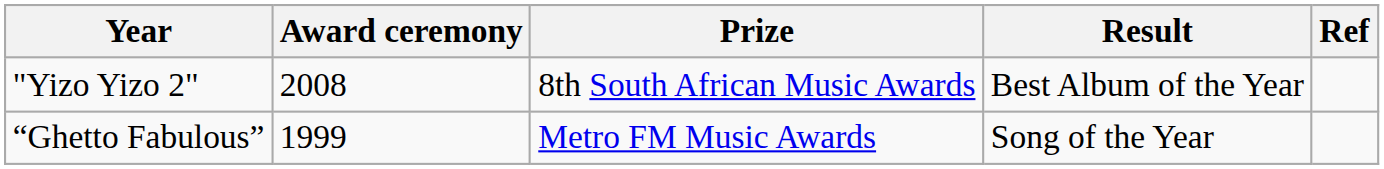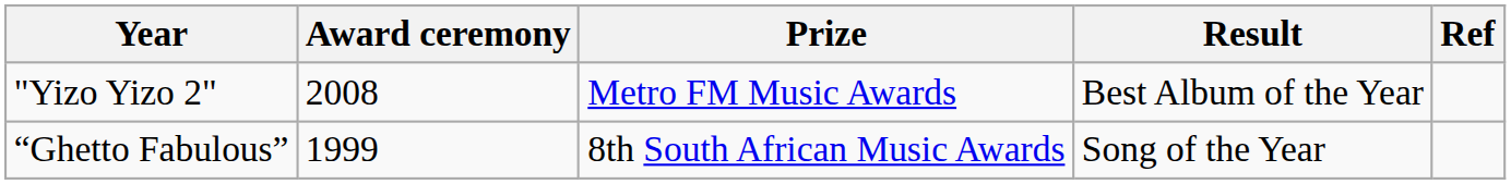 <table class ="wikitable">
 <tr>
 <th>Year</th>
 <th>Award ceremony</th>
 <th>Prize</th>
 <th>Result</th>
 <th>Ref</th>
 </tr>
 <tr>
 <td>"Yizo Yizo 2"</td>
 <td>2008</td>
-<td>8th <a href='#'>South African Music Awards</a></td>
+<td><a href='#'>Metro FM Music Awards</a></td>
 <td>Best Album of the Year</td>
 <td></td>
 </tr>
 <tr>
 <td>“Ghetto Fabulous”</td>
 <td>1999</td>
-<td><a href='#'>Metro FM Music Awards</a></td>
+<td>8th <a href='#'>South African Music Awards</a></td>
 <td>Song of the Year</td>
 <td></td>
 </tr>
 </table>
